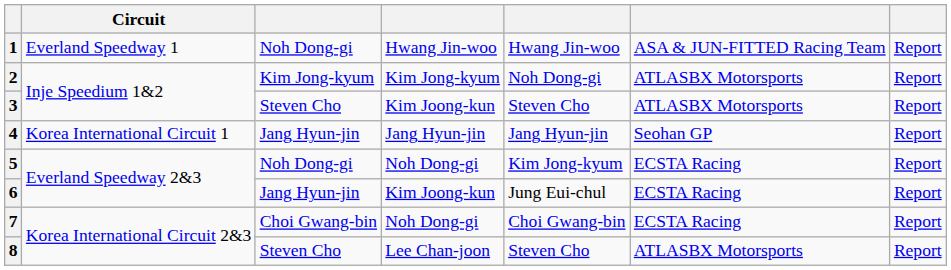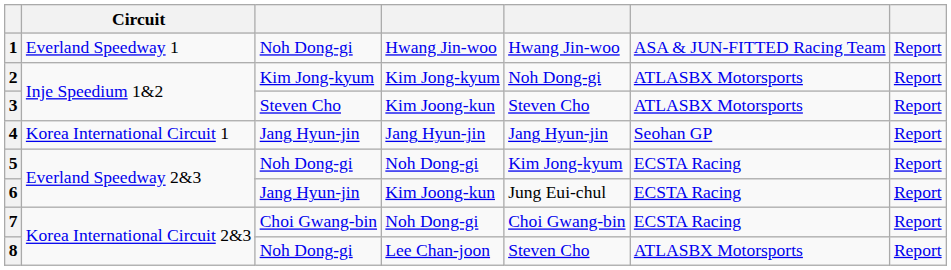 <table class="wikitable" style="font-size: 85%;">
 <tr>
 <th></th>
 <th>Circuit</th>
 <th></th>
 <th></th>
 <th></th>
 <th></th>
 <th></th>
 </tr>
 <tr>
 <th>1</th>
 <td> <a href='#'>Everland Speedway</a> 1</td>
 <td> <a href='#'>Noh Dong-gi</a></td>
 <td> <a href='#'>Hwang Jin-woo</a></td>
 <td> <a href='#'>Hwang Jin-woo</a></td>
 <td><a href='#'>ASA & JUN-FITTED Racing Team</a></td>
 <td><a href='#'>Report</a></td>
 </tr>
 <tr>
 <th>2</th>
 <td rowspan=2> <a href='#'>Inje Speedium</a> 1&2</td>
 <td> <a href='#'>Kim Jong-kyum</a></td>
 <td> <a href='#'>Kim Jong-kyum</a></td>
 <td> <a href='#'>Noh Dong-gi</a></td>
 <td><a href='#'>ATLASBX Motorsports</a></td>
 <td><a href='#'>Report</a></td>
 </tr>
 <tr>
 <th>3</th>
 <td> <a href='#'>Steven Cho</a></td>
 <td> <a href='#'>Kim Joong-kun</a></td>
 <td> <a href='#'>Steven Cho</a></td>
 <td><a href='#'>ATLASBX Motorsports</a></td>
 <td><a href='#'>Report</a></td>
 </tr>
 <tr>
 <th>4</th>
 <td> <a href='#'>Korea International Circuit</a> 1</td>
 <td> <a href='#'>Jang Hyun-jin</a></td>
 <td> <a href='#'>Jang Hyun-jin</a></td>
 <td> <a href='#'>Jang Hyun-jin</a></td>
 <td><a href='#'>Seohan GP</a></td>
 <td><a href='#'>Report</a></td>
 </tr>
 <tr>
 <th>5</th>
 <td rowspan=2> <a href='#'>Everland Speedway</a> 2&3</td>
 <td> <a href='#'>Noh Dong-gi</a></td>
 <td> <a href='#'>Noh Dong-gi</a></td>
 <td> <a href='#'>Kim Jong-kyum</a></td>
 <td><a href='#'>ECSTA Racing</a></td>
 <td><a href='#'>Report</a></td>
 </tr>
 <tr>
 <th>6</th>
 <td> <a href='#'>Jang Hyun-jin</a></td>
 <td> <a href='#'>Kim Joong-kun</a></td>
 <td> Jung Eui-chul</td>
 <td><a href='#'>ECSTA Racing</a></td>
 <td><a href='#'>Report</a></td>
 </tr>
 <tr>
 <th>7</th>
 <td rowspan=2> <a href='#'>Korea International Circuit</a> 2&3</td>
 <td> <a href='#'>Choi Gwang-bin</a></td>
 <td> <a href='#'>Noh Dong-gi</a></td>
 <td> <a href='#'>Choi Gwang-bin</a></td>
 <td><a href='#'>ECSTA Racing</a></td>
 <td><a href='#'>Report</a></td>
 </tr>
 <tr>
 <th>8</th>
-<td> <a href='#'>Steven Cho</a></td>
+<td> <a href='#'>Noh Dong-gi</a></td>
 <td> <a href='#'>Lee Chan-joon</a></td>
 <td> <a href='#'>Steven Cho</a></td>
 <td><a href='#'>ATLASBX Motorsports</a></td>
 <td><a href='#'>Report</a></td>
 </tr>
 </table>
